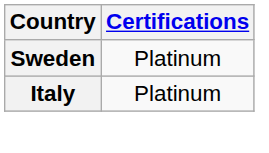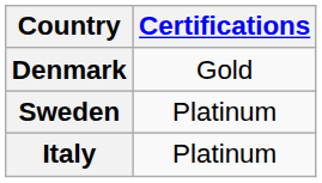 <table class="wikitable sortable plainrowheaders" border="1">
 <tr>
 <th scope="col">Country</th>
 <th scope="col"><a href='#'>Certifications</a></th>
+</tr>
+<tr>
+<th scope="row">Denmark</th>
+<td align="center">Gold</td>
 </tr>
 <tr>
 <th scope="row">Sweden</th>
 <td align="center">Platinum</td>
 </tr>
 <tr>
 <th scope="row">Italy</th>
 <td align="center">Platinum</td>
 </tr>
 </table>
